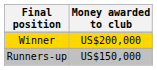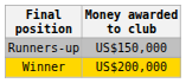 <table Class="wikitable" style="text-align: center;">
 <tr>
 <th>Final<br>position</th>
 <th>Money awarded<br>to club</th>
 </tr>
 <tr>
 </tr>
+<tr style="background:silver;">
+<td>Runners-up</td>
+<td>US$150,000</td>
+</tr>
+<tr>
+</tr>
 <tr style="background:gold;">
 <td>Winner</td>
 <td>US$200,000</td>
 </tr>
-<tr>
-</tr>
-<tr style="background:silver;">
-<td>Runners-up</td>
-<td>US$150,000</td>
-</tr>
 </table>
